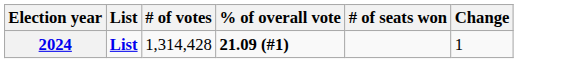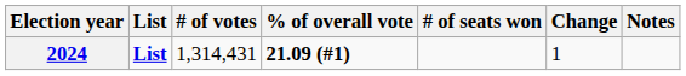 <table class=wikitable>
 <tr>
 <th>Election year</th>
 <th>List</th>
 <th># of votes</th>
 <th>% of overall vote</th>
 <th># of seats won</th>
 <th>Change</th>
+<th>Notes</th>
 </tr>
 <tr>
 <th><a href='#'>2024</a></th>
 <td><strong><a href='#'>List</a></strong></td>
-<td>1,314,428</td>
+<td>1,314,431</td>
 <td><strong>21.09 (#1)</strong></td>
 <td></td>
 <td> 1</td>
+<td></td>
 </tr>
 </table>
